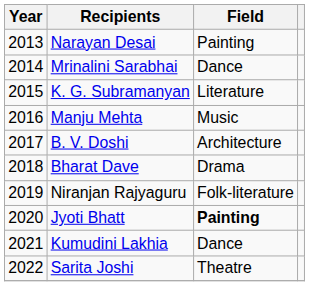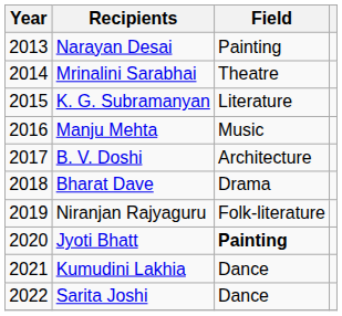 <table class="wikitable sortable">
 <tr>
 <th>Year</th>
 <th>Recipients</th>
 <th>Field</th>
 <th></th>
 </tr>
 <tr>
 <td>2013</td>
 <td><a href='#'>Narayan Desai</a></td>
 <td>Painting</td>
 <td></td>
 </tr>
 <tr>
 <td>2014</td>
 <td><a href='#'>Mrinalini Sarabhai</a></td>
-<td>Dance</td>
+<td>Theatre</td>
 <td></td>
 </tr>
 <tr>
 <td>2015</td>
 <td><a href='#'>K. G. Subramanyan</a></td>
 <td>Literature</td>
 <td></td>
 </tr>
 <tr>
 <td>2016</td>
 <td><a href='#'>Manju Mehta</a></td>
 <td>Music</td>
 <td></td>
 </tr>
 <tr>
 <td>2017</td>
 <td><a href='#'>B. V. Doshi</a></td>
 <td>Architecture</td>
 <td></td>
 </tr>
 <tr>
 <td>2018</td>
 <td><a href='#'>Bharat Dave</a></td>
 <td>Drama</td>
 <td></td>
 </tr>
 <tr>
 <td>2019</td>
 <td>Niranjan Rajyaguru</td>
 <td>Folk-literature</td>
 <td></td>
 </tr>
 <tr>
 <td>2020</td>
 <td><a href='#'>Jyoti Bhatt</a></td>
 <td><strong>Painting</strong></td>
 <td></td>
 </tr>
 <tr>
 <td>2021</td>
 <td><a href='#'>Kumudini Lakhia</a></td>
 <td>Dance</td>
 <td></td>
 </tr>
 <tr>
 <td>2022</td>
 <td><a href='#'>Sarita Joshi</a></td>
-<td>Theatre</td>
+<td>Dance</td>
 <td></td>
 </tr>
 <tr>
 </tr>
 </table>
